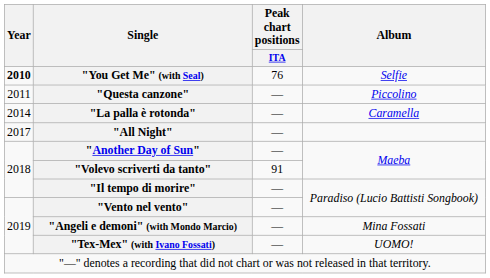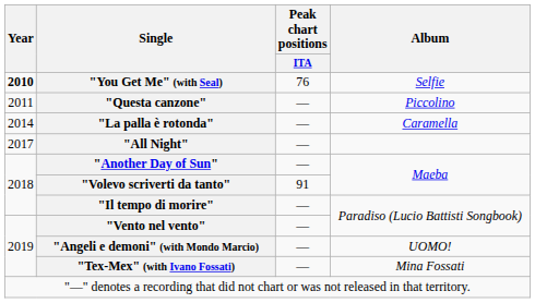 <table class="wikitable plainrowheaders" style="text-align: center;">
 <tr>
 <th rowspan="2">Year</th>
 <th rowspan="2" style="width:18em;">Single</th>
 <th colspan="1">Peak chart positions</th>
 <th rowspan="2" style="width:15em;">Album</th>
 </tr>
 <tr style="font-size:smaller;">
 <th style="width:28px;"><a href='#'>ITA</a><br></th>
 </tr>
 <tr>
 <td><strong>2010</strong></td>
 <th scope="row">"You Get Me" <small>(with <a href='#'>Seal</a>)</small></th>
 <td>76</td>
 <td><em><a href='#'>Selfie</a></em></td>
 </tr>
 <tr>
 <td>2011</td>
 <th scope="row">"Questa canzone"</th>
 <td>—</td>
 <td><em><a href='#'>Piccolino</a></em></td>
 </tr>
 <tr>
 <td>2014</td>
 <th scope="row">"La palla è rotonda"</th>
 <td>—</td>
 <td><em><a href='#'>Caramella</a></em></td>
 </tr>
 <tr>
 <td>2017</td>
 <th scope="row">"All Night"</th>
 <td>—</td>
 <td></td>
 </tr>
 <tr>
 <td rowspan="3">2018</td>
 <th scope="row">"<a href='#'>Another Day of Sun</a>"</th>
 <td>—</td>
 <td rowspan="2"><em><a href='#'>Maeba</a></em></td>
 </tr>
 <tr>
 <th scope="row">"Volevo scriverti da tanto"</th>
 <td>91</td>
 </tr>
 <tr>
 <th scope="row">"Il tempo di morire"</th>
 <td>—</td>
 <td rowspan="2"><em>Paradiso (Lucio Battisti Songbook)</em></td>
 </tr>
 <tr>
 <td rowspan="3">2019</td>
 <th scope="row">"Vento nel vento"</th>
 <td>—</td>
 </tr>
 <tr>
 <th scope="row">"Angeli e demoni" <small>(with Mondo Marcio)</small></th>
 <td>—</td>
-<td><em>Mina Fossati</em></td>
+<td><em>UOMO!</em></td>
 </tr>
 <tr>
 <th scope="row">"Tex-Mex" <small>(with <a href='#'>Ivano Fossati</a>)</small></th>
 <td>—</td>
-<td><em>UOMO!</em></td>
+<td><em>Mina Fossati</em></td>
 </tr>
 <tr>
 <td colspan="4" style="text-align:center;" style="font-size:90%">"—" denotes a recording that did not chart or was not released in that territory.</td>
 </tr>
 </table>
